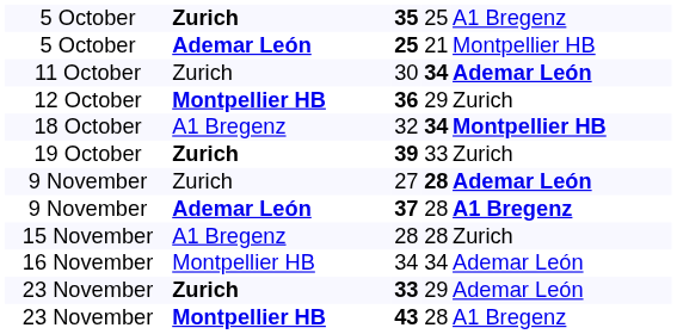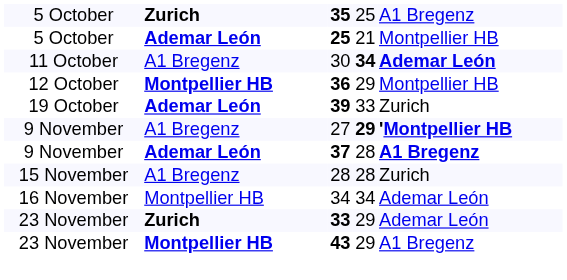 <table border="0" cellspacing="0" cellpadding="1">
 <tr align="center"  bgcolor="#F8F8FF">
 <td width="120">5 October</td>
 <td width="160" align="left"><strong>Zurich</strong></td>
 <td width="20"><strong>35</strong></td>
 <td width="20">25</td>
 <td width="160" align="left"><a href='#'>A1 Bregenz</a></td>
 </tr>
 <tr align="center">
 <td width="120">5 October</td>
 <td width="160" align="left"><strong><a href='#'>Ademar León</a></strong></td>
 <td width="20"><strong>25</strong></td>
 <td width="20">21</td>
 <td width="160" align="left"><a href='#'>Montpellier HB</a></td>
 </tr>
 <tr align="center"  bgcolor="#F8F8FF">
 <td width="120">11 October</td>
-<td width="160" align="left">Zurich</td>
+<td width="160" align="left"><a href='#'>A1 Bregenz</a></td>
 <td width="20">30</td>
 <td width="20"><strong>34</strong></td>
 <td width="160" align="left"><strong><a href='#'>Ademar León</a></strong></td>
 </tr>
 <tr align="center">
 <td width="120">12 October</td>
 <td width="160" align="left"><strong><a href='#'>Montpellier HB</a></strong></td>
 <td width="20"><strong>36</strong></td>
 <td width="20">29</td>
-<td width="160" align="left">Zurich</td>
-</tr>
-<tr align="center" bgcolor="#F8F8FF">
-<td width="120">18 October</td>
-<td width="160" align="left"><a href='#'>A1 Bregenz</a></td>
-<td width="20">32</td>
-<td width="20"><strong>34</strong></td>
-<td width="160" align="left"><strong><a href='#'>Montpellier HB</a></strong></td>
+<td width="160" align="left"><a href='#'>Montpellier HB</a></td>
 </tr>
 <tr align="center">
 <td width="120">19 October</td>
-<td width="160" align="left"><strong>Zurich</strong></td>
+<td width="160" align="left"><strong><a href='#'>Ademar León</a></strong></td>
 <td width="20"><strong>39</strong></td>
 <td width="20">33</td>
 <td width="160" align="left">Zurich</td>
 </tr>
 <tr align="center"  bgcolor="#F8F8FF">
 <td width="120">9 November</td>
-<td width="160" align="left">Zurich</td>
+<td width="160" align="left"><a href='#'>A1 Bregenz</a></td>
 <td width="20">27</td>
-<td width="20"><strong>28</strong></td>
-<td width="160" align="left"><strong><a href='#'>Ademar León</a></strong></td>
+<td width="20"><strong>29</strong></td>
+<td width="160" align="left"><strong>'<a href='#'>Montpellier HB</a></strong></td>
 </tr>
 <tr align="center">
 <td width="120">9 November</td>
 <td width="160" align="left"><strong><a href='#'>Ademar León</a></strong></td>
 <td width="20"><strong>37</strong></td>
 <td width="20">28</td>
 <td width="160" align="left"><strong><a href='#'>A1 Bregenz</a></strong></td>
 </tr>
 <tr align="center"  bgcolor="#F8F8FF">
 <td width="120">15 November</td>
 <td width="160" align="left"><a href='#'>A1 Bregenz</a></td>
 <td width="20">28</td>
 <td width="20">28</td>
 <td width="160" align="left">Zurich</td>
 </tr>
 <tr align="center">
 <td width="120">16 November</td>
 <td width="160" align="left"><a href='#'>Montpellier HB</a></td>
 <td width="20">34</td>
 <td width="20">34</td>
 <td width="160" align="left"><a href='#'>Ademar León</a></td>
 </tr>
 <tr align="center" bgcolor="#F8F8FF">
 <td width="120">23 November</td>
 <td width="160" align="left"><strong>Zurich</strong></td>
 <td width="20"><strong>33</strong></td>
 <td width="20">29</td>
 <td width="160" align="left"><a href='#'>Ademar León</a></td>
 </tr>
 <tr align="center">
 <td width="120">23 November</td>
 <td width="160" align="left"><strong><a href='#'>Montpellier HB</a></strong></td>
 <td width="20"><strong>43</strong></td>
-<td width="20">28</td>
+<td width="20">29</td>
 <td width="160" align="left"><a href='#'>A1 Bregenz</a></td>
 </tr>
 </table>
